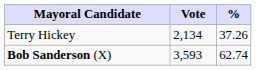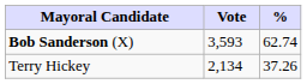 <table class="wikitable">
 <tr>
 <th style="background:#ddf; width:200px;">Mayoral Candidate</th>
 <th style="background:#ddf; width:50px;">Vote</th>
 <th style="background:#ddf; width:30px;">%</th>
 </tr>
 <tr>
+<td><strong>Bob Sanderson</strong> (X)</td>
+<td>3,593</td>
+<td>62.74</td>
+</tr>
+<tr>
 <td>Terry Hickey</td>
 <td>2,134</td>
 <td>37.26</td>
 </tr>
-<tr>
-<td><strong>Bob Sanderson</strong> (X)</td>
-<td>3,593</td>
-<td>62.74</td>
-</tr>
 </table>
